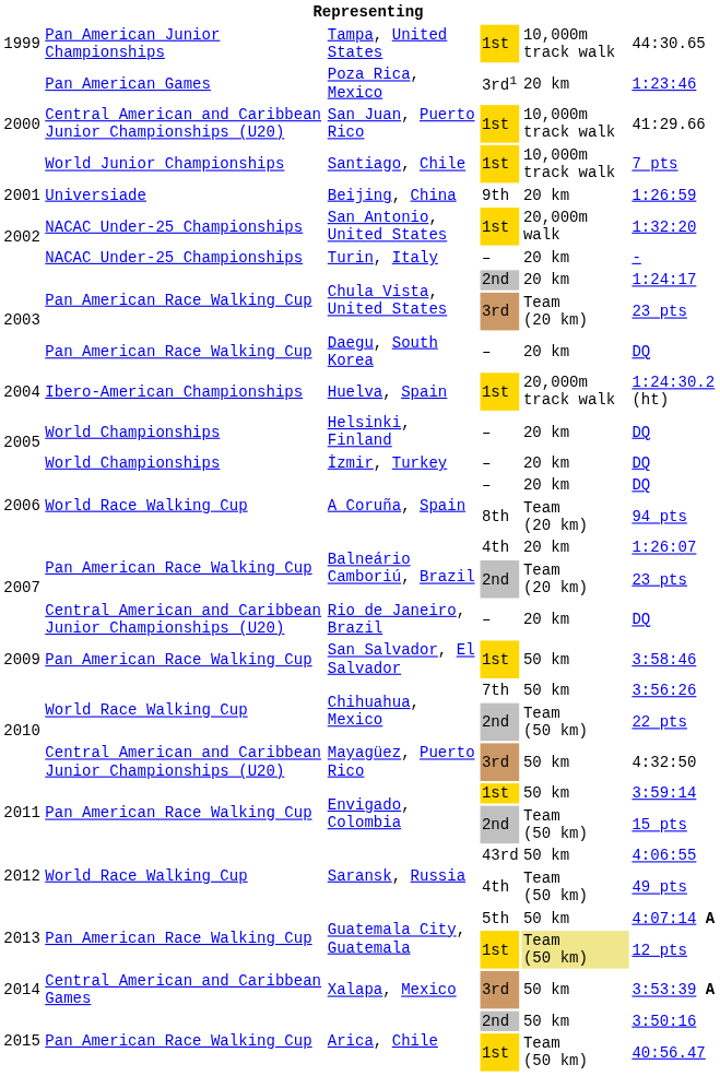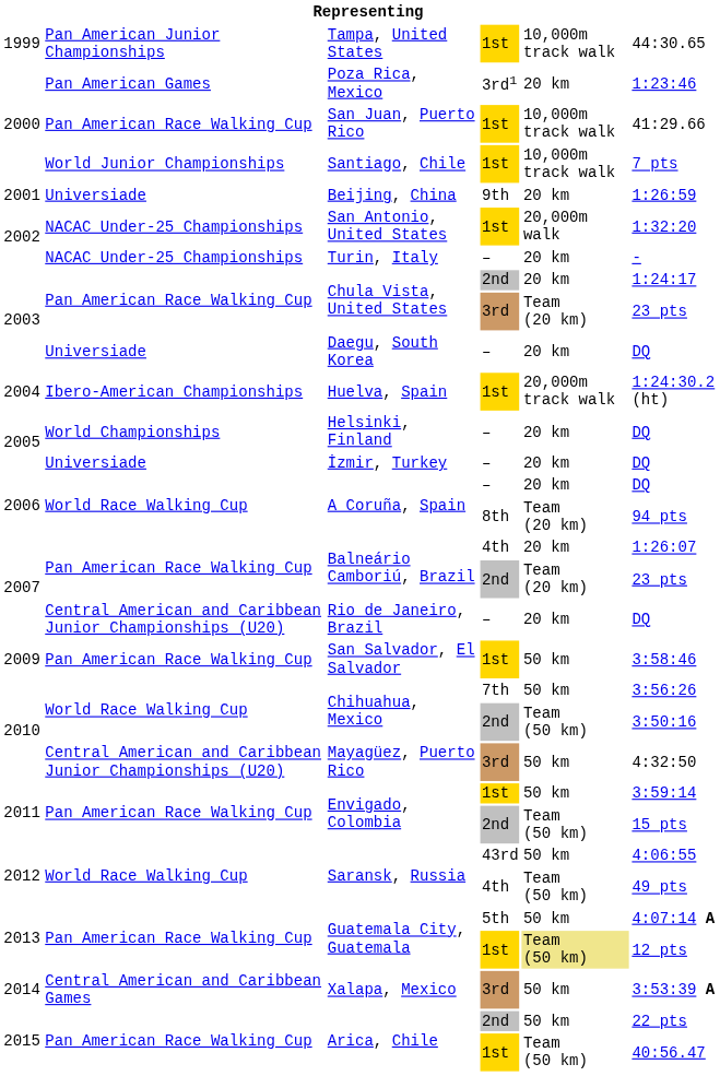 <table>
 <tr>
 <th colspan="6">Representing </th>
 </tr>
 <tr>
 <td>1999</td>
 <td><a href='#'>Pan American Junior Championships</a></td>
 <td><a href='#'>Tampa</a>, <a href='#'>United States</a></td>
 <td bgcolor=gold>1st</td>
 <td>10,000m track walk</td>
 <td>44:30.65</td>
 </tr>
 <tr>
 <td rowspan=3>2000</td>
 <td><a href='#'>Pan American Games</a></td>
 <td><a href='#'>Poza Rica</a>, <a href='#'>Mexico</a></td>
 <td>3rd<sup>1</sup></td>
 <td>20 km</td>
 <td><a href='#'>1:23:46</a></td>
 </tr>
 <tr>
-<td><a href='#'>Central American and Caribbean Junior Championships (U20)</a></td>
+<td><a href='#'>Pan American Race Walking Cup</a></td>
 <td><a href='#'>San Juan</a>, <a href='#'>Puerto Rico</a></td>
 <td bgcolor=gold>1st</td>
 <td>10,000m track walk</td>
 <td>41:29.66</td>
 </tr>
 <tr>
 <td><a href='#'>World Junior Championships</a></td>
 <td><a href='#'>Santiago</a>, <a href='#'>Chile</a></td>
 <td bgcolor=gold>1st</td>
 <td>10,000m track walk</td>
 <td><a href='#'>7 pts</a></td>
 </tr>
 <tr>
 <td>2001</td>
 <td><a href='#'>Universiade</a></td>
 <td><a href='#'>Beijing</a>, <a href='#'>China</a></td>
 <td>9th</td>
 <td>20 km</td>
 <td><a href='#'>1:26:59</a></td>
 </tr>
 <tr>
 <td rowspan=2>2002</td>
 <td><a href='#'>NACAC Under-25 Championships</a></td>
 <td><a href='#'>San Antonio</a>, <a href='#'>United States</a></td>
 <td bgcolor=gold>1st</td>
 <td>20,000m walk</td>
 <td><a href='#'>1:32:20</a></td>
 </tr>
 <tr>
 <td><a href='#'>NACAC Under-25 Championships</a></td>
 <td><a href='#'>Turin</a>, <a href='#'>Italy</a></td>
 <td>–</td>
 <td>20 km</td>
 <td><a href='#'>-</a></td>
 </tr>
 <tr>
 <td rowspan=3>2003</td>
 <td rowspan=2><a href='#'>Pan American Race Walking Cup</a></td>
 <td rowspan=2><a href='#'>Chula Vista</a>, <a href='#'>United States</a></td>
 <td bgcolor=silver>2nd</td>
 <td>20 km</td>
 <td><a href='#'>1:24:17</a></td>
 </tr>
 <tr>
 <td bgcolor="cc9966">3rd</td>
 <td>Team (20 km)</td>
 <td><a href='#'>23 pts</a></td>
 </tr>
 <tr>
-<td><a href='#'>Pan American Race Walking Cup</a></td>
+<td><a href='#'>Universiade</a></td>
 <td><a href='#'>Daegu</a>, <a href='#'>South Korea</a></td>
 <td>–</td>
 <td>20 km</td>
 <td><a href='#'>DQ</a></td>
 </tr>
 <tr>
 <td>2004</td>
 <td><a href='#'>Ibero-American Championships</a></td>
 <td><a href='#'>Huelva</a>, <a href='#'>Spain</a></td>
 <td bgcolor=gold>1st</td>
 <td>20,000m track walk</td>
 <td><a href='#'>1:24:30.2</a> (ht)</td>
 </tr>
 <tr>
 <td rowspan=2>2005</td>
 <td><a href='#'>World Championships</a></td>
 <td><a href='#'>Helsinki</a>, <a href='#'>Finland</a></td>
 <td>–</td>
 <td>20 km</td>
 <td><a href='#'>DQ</a></td>
 </tr>
 <tr>
-<td><a href='#'>World Championships</a></td>
+<td><a href='#'>Universiade</a></td>
 <td><a href='#'>İzmir</a>, <a href='#'>Turkey</a></td>
 <td>–</td>
 <td>20 km</td>
 <td><a href='#'>DQ</a></td>
 </tr>
 <tr>
 <td rowspan=2>2006</td>
 <td rowspan=2><a href='#'>World Race Walking Cup</a></td>
 <td rowspan=2><a href='#'>A Coruña</a>, <a href='#'>Spain</a></td>
 <td>–</td>
 <td>20 km</td>
 <td><a href='#'>DQ</a></td>
 </tr>
 <tr>
 <td>8th</td>
 <td>Team (20 km)</td>
 <td><a href='#'>94 pts</a></td>
 </tr>
 <tr>
 <td rowspan=3>2007</td>
 <td rowspan=2><a href='#'>Pan American Race Walking Cup</a></td>
 <td rowspan=2><a href='#'>Balneário Camboriú</a>, <a href='#'>Brazil</a></td>
 <td>4th</td>
 <td>20 km</td>
 <td><a href='#'>1:26:07</a></td>
 </tr>
 <tr>
 <td bgcolor=silver>2nd</td>
 <td>Team (20 km)</td>
 <td><a href='#'>23 pts</a></td>
 </tr>
 <tr>
 <td><a href='#'>Central American and Caribbean Junior Championships (U20)</a></td>
 <td><a href='#'>Rio de Janeiro</a>, <a href='#'>Brazil</a></td>
 <td>–</td>
 <td>20 km</td>
 <td><a href='#'>DQ</a></td>
 </tr>
 <tr>
 <td>2009</td>
 <td><a href='#'>Pan American Race Walking Cup</a></td>
 <td><a href='#'>San Salvador</a>, <a href='#'>El Salvador</a></td>
 <td bgcolor=gold>1st</td>
 <td>50 km</td>
 <td><a href='#'>3:58:46</a></td>
 </tr>
 <tr>
 <td rowspan=3>2010</td>
 <td rowspan=2><a href='#'>World Race Walking Cup</a></td>
 <td rowspan=2><a href='#'>Chihuahua</a>, <a href='#'>Mexico</a></td>
 <td>7th</td>
 <td>50 km</td>
 <td><a href='#'>3:56:26</a></td>
 </tr>
 <tr>
 <td bgcolor=silver>2nd</td>
 <td>Team (50 km)</td>
-<td><a href='#'>22 pts</a></td>
+<td><a href='#'>3:50:16</a></td>
 </tr>
 <tr>
 <td><a href='#'>Central American and Caribbean Junior Championships (U20)</a></td>
 <td><a href='#'>Mayagüez</a>, <a href='#'>Puerto Rico</a></td>
 <td bgcolor="cc9966">3rd</td>
 <td>50 km</td>
 <td>4:32:50</td>
 </tr>
 <tr>
 <td rowspan=2>2011</td>
 <td rowspan=2><a href='#'>Pan American Race Walking Cup</a></td>
 <td rowspan=2><a href='#'>Envigado</a>, <a href='#'>Colombia</a></td>
 <td bgcolor=gold>1st</td>
 <td>50 km</td>
 <td><a href='#'>3:59:14</a></td>
 </tr>
 <tr>
 <td bgcolor=silver>2nd</td>
 <td>Team (50 km)</td>
 <td><a href='#'>15 pts</a></td>
 </tr>
 <tr>
 <td rowspan=2>2012</td>
 <td rowspan=2><a href='#'>World Race Walking Cup</a></td>
 <td rowspan=2><a href='#'>Saransk</a>, <a href='#'>Russia</a></td>
 <td>43rd</td>
 <td>50 km</td>
 <td><a href='#'>4:06:55</a></td>
 </tr>
 <tr>
 <td>4th</td>
 <td>Team (50 km)</td>
 <td><a href='#'>49 pts</a></td>
 </tr>
 <tr>
 <td rowspan=2>2013</td>
 <td rowspan=2><a href='#'>Pan American Race Walking Cup</a></td>
 <td rowspan=2><a href='#'>Guatemala City</a>, <a href='#'>Guatemala</a></td>
 <td>5th</td>
 <td>50 km</td>
 <td><a href='#'>4:07:14</a> <strong>A</strong></td>
 </tr>
 <tr>
 <td bgcolor=gold>1st</td>
 <td style="background: khaki;">Team (50 km)</td>
 <td><a href='#'>12 pts</a></td>
 </tr>
 <tr>
 <td>2014</td>
 <td><a href='#'>Central American and Caribbean Games</a></td>
 <td><a href='#'>Xalapa</a>, <a href='#'>Mexico</a></td>
 <td bgcolor="cc9966">3rd</td>
 <td>50 km</td>
 <td><a href='#'>3:53:39</a> <strong>A</strong></td>
 </tr>
 <tr>
 <td rowspan=2>2015</td>
 <td rowspan=2><a href='#'>Pan American Race Walking Cup</a></td>
 <td rowspan=2><a href='#'>Arica</a>, <a href='#'>Chile</a></td>
 <td bgcolor=silver>2nd</td>
 <td>50 km</td>
-<td><a href='#'>3:50:16</a></td>
+<td><a href='#'>22 pts</a></td>
 </tr>
 <tr>
 <td bgcolor=gold>1st</td>
 <td>Team (50 km)</td>
 <td><a href='#'>40:56.47</a></td>
 </tr>
 </table>
